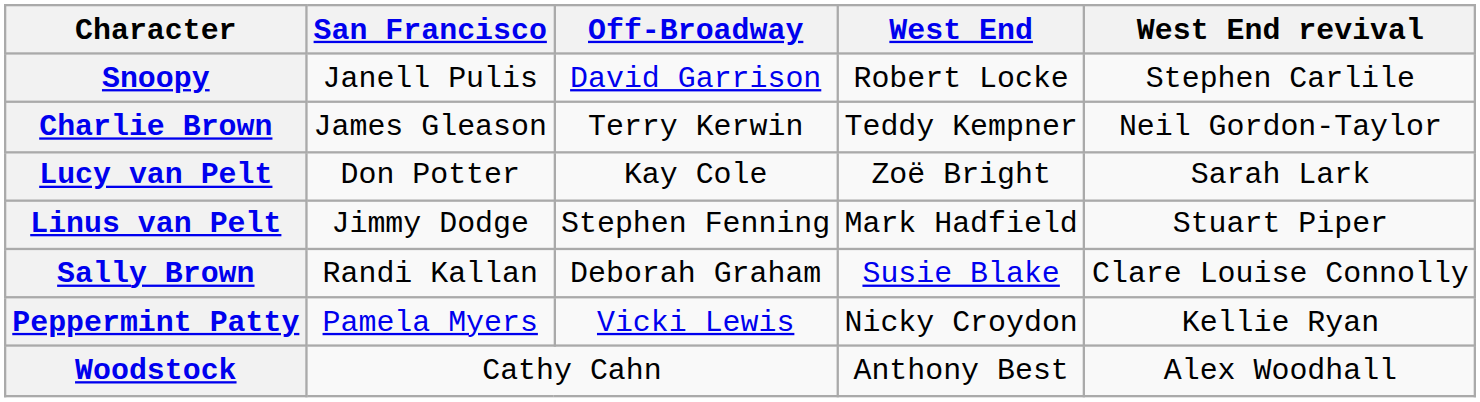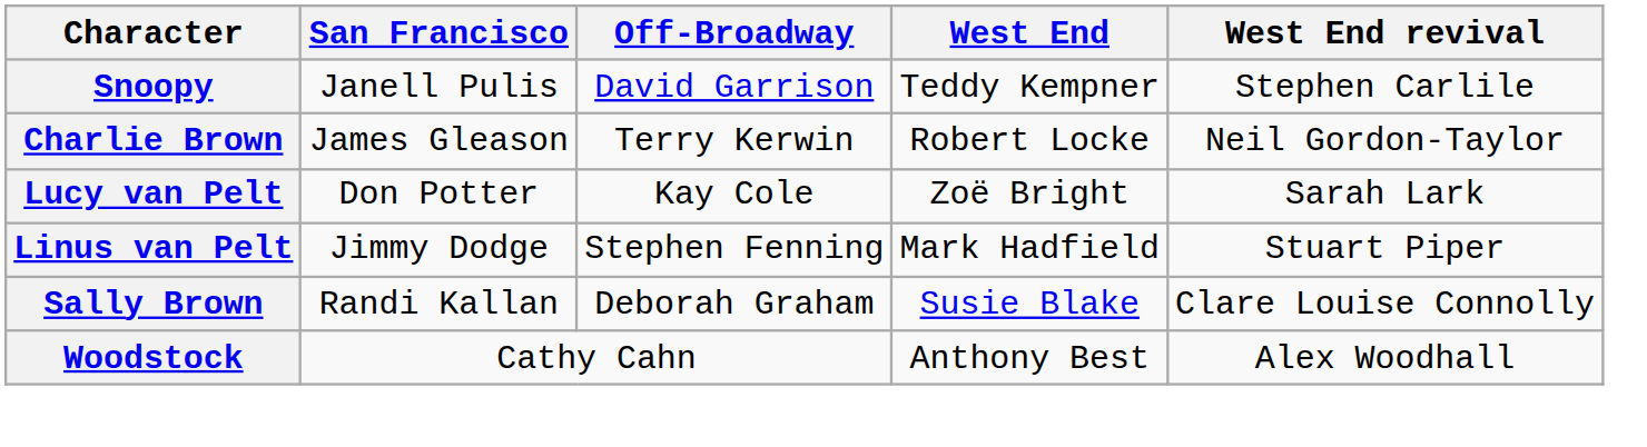 <table class="wikitable">
 <tr>
 <th>Character</th>
 <th><a href='#'>San Francisco</a><br></th>
 <th><a href='#'>Off-Broadway</a><br></th>
 <th><a href='#'>West End</a><br></th>
 <th>West End revival<br></th>
 </tr>
 <tr>
 <th><a href='#'>Snoopy</a></th>
 <td style="text-align:center;">Janell Pulis</td>
 <td style="text-align:center;"><a href='#'>David Garrison</a></td>
-<td style="text-align:center;">Robert Locke</td>
+<td style="text-align:center;">Teddy Kempner</td>
 <td style="text-align:center;">Stephen Carlile</td>
 </tr>
 <tr>
 <th><a href='#'>Charlie Brown</a></th>
 <td style="text-align:center;">James Gleason</td>
 <td style="text-align:center;">Terry Kerwin</td>
-<td style="text-align:center;">Teddy Kempner</td>
+<td style="text-align:center;">Robert Locke</td>
 <td style="text-align:center;">Neil Gordon-Taylor</td>
 </tr>
 <tr>
 <th><a href='#'>Lucy van Pelt</a></th>
 <td style="text-align:center;">Don Potter</td>
 <td style="text-align:center;">Kay Cole</td>
 <td style="text-align:center;">Zoë Bright</td>
 <td style="text-align:center;">Sarah Lark</td>
 </tr>
 <tr>
 <th><a href='#'>Linus van Pelt</a></th>
 <td style="text-align:center;">Jimmy Dodge</td>
 <td style="text-align:center;">Stephen Fenning</td>
 <td style="text-align:center;">Mark Hadfield</td>
 <td style="text-align:center;">Stuart Piper</td>
 </tr>
 <tr>
 <th><a href='#'>Sally Brown</a></th>
 <td style="text-align:center;">Randi Kallan</td>
 <td style="text-align:center;">Deborah Graham</td>
 <td style="text-align:center;"><a href='#'>Susie Blake</a></td>
 <td style="text-align:center;">Clare Louise Connolly</td>
 </tr>
 <tr>
-<th><a href='#'>Peppermint Patty</a></th>
-<td style="text-align:center;"><a href='#'>Pamela Myers</a></td>
-<td style="text-align:center;"><a href='#'>Vicki Lewis</a></td>
-<td style="text-align:center;">Nicky Croydon</td>
-<td style="text-align:center;">Kellie Ryan</td>
-</tr>
-<tr>
 <th><a href='#'>Woodstock</a></th>
 <td colspan="2" style="text-align:center;">Cathy Cahn</td>
 <td style="text-align:center;">Anthony Best</td>
 <td style="text-align:center;">Alex Woodhall</td>
 </tr>
 </table>
